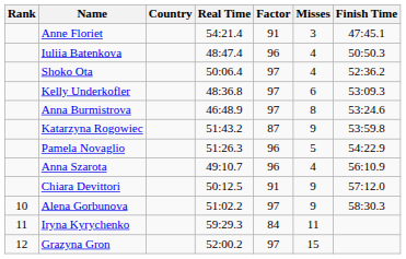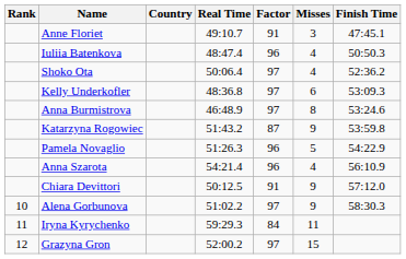 <table class="wikitable sortable" style="text-align:center">
 <tr>
 <th>Rank</th>
 <th>Name</th>
 <th>Country</th>
 <th>Real Time</th>
 <th>Factor</th>
 <th>Misses</th>
 <th>Finish Time</th>
 </tr>
 <tr>
 <td></td>
 <td align=left><a href='#'>Anne Floriet</a></td>
 <td align=left></td>
-<td>54:21.4</td>
+<td>49:10.7</td>
 <td>91</td>
 <td>3</td>
 <td>47:45.1</td>
 </tr>
 <tr>
 <td></td>
 <td align=left><a href='#'>Iuliia Batenkova</a></td>
 <td align=left></td>
 <td>48:47.4</td>
 <td>96</td>
 <td>4</td>
 <td>50:50.3</td>
 </tr>
 <tr>
 <td></td>
 <td align=left><a href='#'>Shoko Ota</a></td>
 <td align=left></td>
 <td>50:06.4</td>
 <td>97</td>
 <td>4</td>
 <td>52:36.2</td>
 </tr>
 <tr>
 <td></td>
 <td align=left><a href='#'>Kelly Underkofler</a></td>
 <td align=left></td>
 <td>48:36.8</td>
 <td>97</td>
 <td>6</td>
 <td>53:09.3</td>
 </tr>
 <tr>
 <td></td>
 <td align=left><a href='#'>Anna Burmistrova</a></td>
 <td align=left></td>
 <td>46:48.9</td>
 <td>97</td>
 <td>8</td>
 <td>53:24.6</td>
 </tr>
 <tr>
 <td></td>
 <td align=left><a href='#'>Katarzyna Rogowiec</a></td>
 <td align=left></td>
 <td>51:43.2</td>
 <td>87</td>
 <td>9</td>
 <td>53:59.8</td>
 </tr>
 <tr>
 <td></td>
 <td align=left><a href='#'>Pamela Novaglio</a></td>
 <td align=left></td>
 <td>51:26.3</td>
 <td>96</td>
 <td>5</td>
 <td>54:22.9</td>
 </tr>
 <tr>
 <td></td>
 <td align=left><a href='#'>Anna Szarota</a></td>
 <td align=left></td>
-<td>49:10.7</td>
+<td>54:21.4</td>
 <td>96</td>
 <td>4</td>
 <td>56:10.9</td>
 </tr>
 <tr>
 <td></td>
 <td align=left><a href='#'>Chiara Devittori</a></td>
 <td align=left></td>
 <td>50:12.5</td>
 <td>91</td>
 <td>9</td>
 <td>57:12.0</td>
 </tr>
 <tr>
 <td>10</td>
 <td align=left><a href='#'>Alena Gorbunova</a></td>
 <td align=left></td>
 <td>51:02.2</td>
 <td>97</td>
 <td>9</td>
 <td>58:30.3</td>
 </tr>
 <tr>
 <td>11</td>
 <td align=left><a href='#'>Iryna Kyrychenko</a></td>
 <td align=left></td>
 <td>59:29.3</td>
 <td>84</td>
 <td>11</td>
 <td></td>
 </tr>
 <tr>
 <td>12</td>
 <td align=left><a href='#'>Grazyna Gron</a></td>
 <td align=left></td>
 <td>52:00.2</td>
 <td>97</td>
 <td>15</td>
 <td></td>
 </tr>
 </table>
